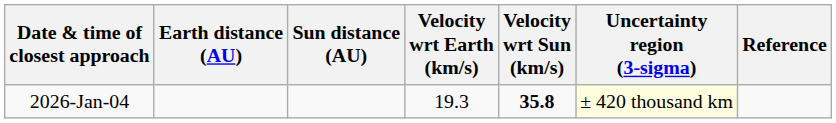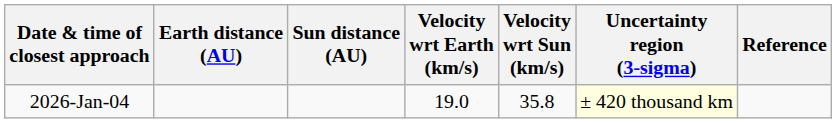 <table class="wikitable" style="text-align: center; font-size: 0.9em;">
 <tr>
 <th>Date & time of<br>closest approach</th>
 <th>Earth distance<br>(<a href='#'>AU</a>)</th>
 <th>Sun distance<br>(AU)</th>
 <th>Velocity<br>wrt Earth<br>(km/s)</th>
 <th>Velocity<br>wrt Sun<br>(km/s)</th>
 <th>Uncertainty<br>region<br>(<a href='#'>3-sigma</a>)</th>
 <th>Reference</th>
 </tr>
 <tr>
 <td>2026-Jan-04</td>
 <td></td>
 <td></td>
-<td>19.3</td>
-<td><strong>35.8</strong></td>
+<td>19.0</td>
+<td>35.8</td>
 <td style="background: lightyellow;">± 420 thousand km</td>
 <td><small></small></td>
 </tr>
 </table>
